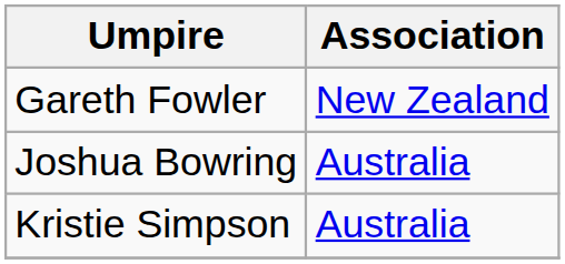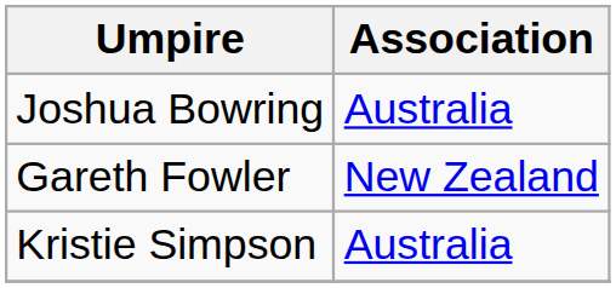 <table class="wikitable collapsible">
 <tr>
 <th>Umpire</th>
 <th>Association</th>
 </tr>
 <tr>
+<td>Joshua Bowring</td>
+<td><a href='#'>Australia</a></td>
+</tr>
+<tr>
 <td>Gareth Fowler</td>
 <td><a href='#'>New Zealand</a></td>
-</tr>
-<tr>
-<td>Joshua Bowring</td>
-<td><a href='#'>Australia</a></td>
 </tr>
 <tr>
 <td>Kristie Simpson</td>
 <td><a href='#'>Australia</a></td>
 </tr>
 <tr>
 </tr>
 </table>
